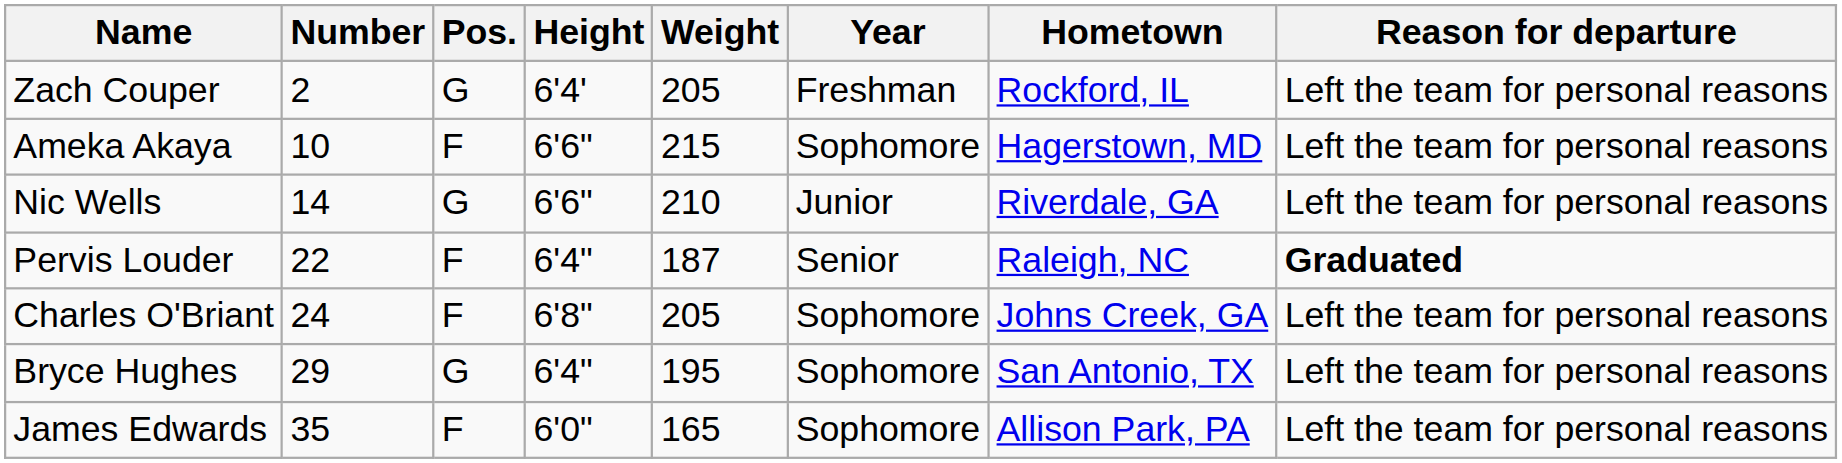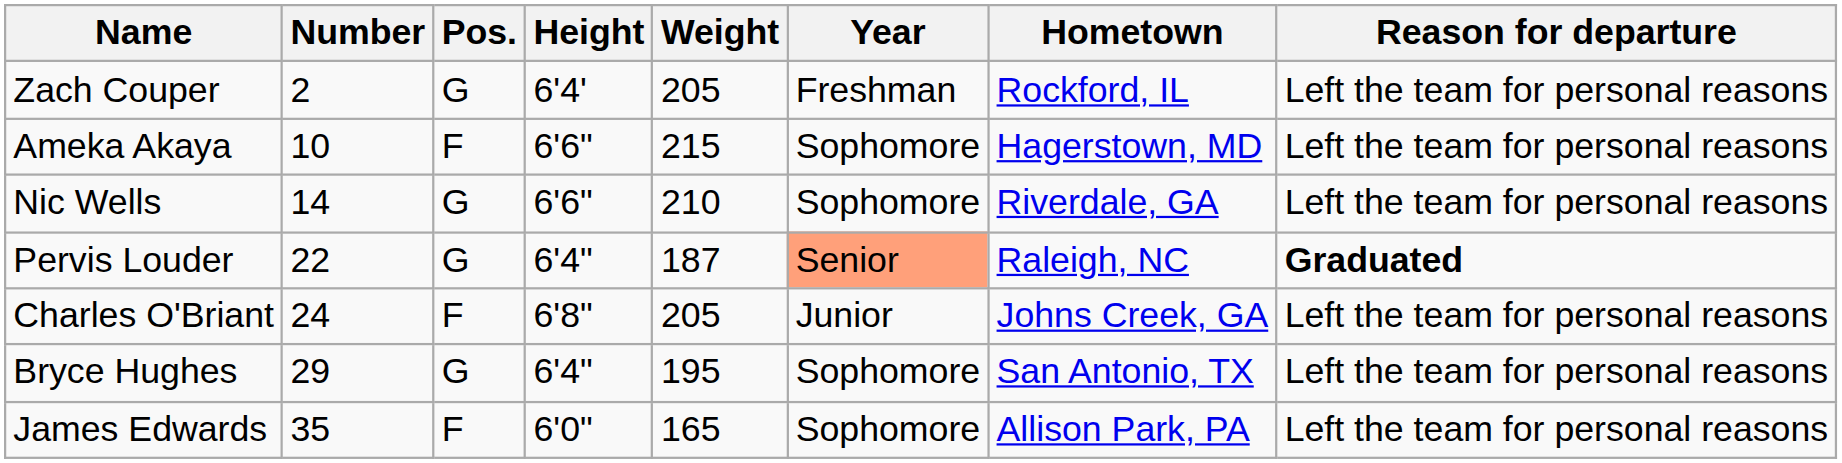 <table class="wikitable sortable" border="1">
 <tr>
 <th>Name</th>
 <th>Number</th>
 <th>Pos.</th>
 <th>Height</th>
 <th>Weight</th>
 <th>Year</th>
 <th>Hometown</th>
 <th class="unsortable">Reason for departure</th>
 </tr>
 <tr>
 <td>Zach Couper</td>
 <td>2</td>
 <td>G</td>
 <td>6'4'</td>
 <td>205</td>
 <td>Freshman</td>
 <td><a href='#'>Rockford, IL</a></td>
 <td>Left the team for personal reasons</td>
 </tr>
 <tr>
 <td>Ameka Akaya</td>
 <td>10</td>
 <td>F</td>
 <td>6'6"</td>
 <td>215</td>
 <td>Sophomore</td>
 <td><a href='#'>Hagerstown, MD</a></td>
 <td>Left the team for personal reasons</td>
 </tr>
 <tr>
 <td>Nic Wells</td>
 <td>14</td>
 <td>G</td>
 <td>6'6"</td>
 <td>210</td>
-<td>Junior</td>
+<td>Sophomore</td>
 <td><a href='#'>Riverdale, GA</a></td>
 <td>Left the team for personal reasons</td>
 </tr>
 <tr>
 <td>Pervis Louder</td>
 <td>22</td>
-<td>F</td>
+<td>G</td>
 <td>6'4"</td>
 <td>187</td>
-<td>Senior</td>
+<td style="background: lightsalmon;">Senior</td>
 <td><a href='#'>Raleigh, NC</a></td>
 <td><strong>Graduated</strong></td>
 </tr>
 <tr>
 <td>Charles O'Briant</td>
 <td>24</td>
 <td>F</td>
 <td>6'8"</td>
 <td>205</td>
-<td>Sophomore</td>
+<td>Junior</td>
 <td><a href='#'>Johns Creek, GA</a></td>
 <td>Left the team for personal reasons</td>
 </tr>
 <tr>
 <td>Bryce Hughes</td>
 <td>29</td>
 <td>G</td>
 <td>6'4"</td>
 <td>195</td>
 <td>Sophomore</td>
 <td><a href='#'>San Antonio, TX</a></td>
 <td>Left the team for personal reasons</td>
 </tr>
 <tr>
 <td>James Edwards</td>
 <td>35</td>
 <td>F</td>
 <td>6'0"</td>
 <td>165</td>
 <td>Sophomore</td>
 <td><a href='#'>Allison Park, PA</a></td>
 <td>Left the team for personal reasons</td>
 </tr>
 </table>
